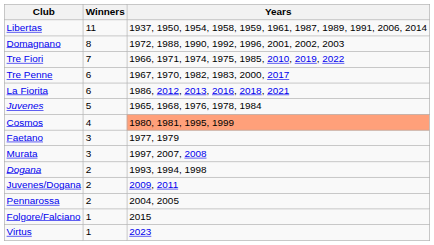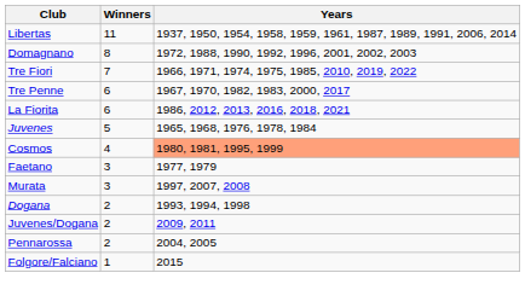 <table class="wikitable">
 <tr>
 <th>Club</th>
 <th>Winners</th>
 <th>Years</th>
 </tr>
 <tr>
 <td><a href='#'>Libertas</a></td>
 <td>11</td>
 <td>1937, 1950, 1954, 1958, 1959, 1961, 1987, 1989, 1991, 2006, 2014</td>
 </tr>
 <tr>
 <td><a href='#'>Domagnano</a></td>
 <td>8</td>
 <td>1972, 1988, 1990, 1992, 1996, 2001, 2002, 2003</td>
 </tr>
 <tr>
 <td><a href='#'>Tre Fiori</a></td>
 <td>7</td>
 <td>1966, 1971, 1974, 1975, 1985, <a href='#'>2010</a>, <a href='#'>2019</a>, <a href='#'>2022</a></td>
 </tr>
 <tr>
 <td><a href='#'>Tre Penne</a></td>
 <td>6</td>
 <td>1967, 1970, 1982, 1983, 2000, <a href='#'>2017</a></td>
 </tr>
 <tr>
 <td><a href='#'>La Fiorita</a></td>
 <td>6</td>
 <td>1986, <a href='#'>2012</a>, <a href='#'>2013</a>, <a href='#'>2016</a>, <a href='#'>2018</a>, <a href='#'>2021</a></td>
 </tr>
 <tr>
 <td><em><a href='#'>Juvenes</a></em></td>
 <td>5</td>
 <td>1965, 1968, 1976, 1978, 1984</td>
 </tr>
 <tr>
 <td><a href='#'>Cosmos</a></td>
 <td>4</td>
 <td style="background: lightsalmon;">1980, 1981, 1995, 1999</td>
 </tr>
 <tr>
 <td><a href='#'>Faetano</a></td>
 <td>3</td>
 <td>1977, 1979</td>
 </tr>
 <tr>
 <td><a href='#'>Murata</a></td>
 <td>3</td>
 <td>1997, 2007, <a href='#'>2008</a></td>
 </tr>
 <tr>
 <td><em><a href='#'>Dogana</a></em></td>
 <td>2</td>
 <td>1993, 1994, 1998</td>
 </tr>
 <tr>
 <td><a href='#'>Juvenes/Dogana</a></td>
 <td>2</td>
 <td><a href='#'>2009</a>, <a href='#'>2011</a></td>
 </tr>
 <tr>
 <td><a href='#'>Pennarossa</a></td>
 <td>2</td>
 <td>2004, 2005</td>
 </tr>
 <tr>
 <td><a href='#'>Folgore/Falciano</a></td>
 <td>1</td>
 <td>2015</td>
 </tr>
-<tr>
-<td><a href='#'>Virtus</a></td>
-<td>1</td>
-<td><a href='#'>2023</a></td>
-</tr>
 </table>
